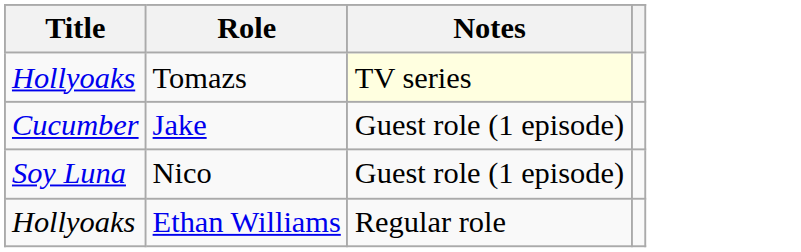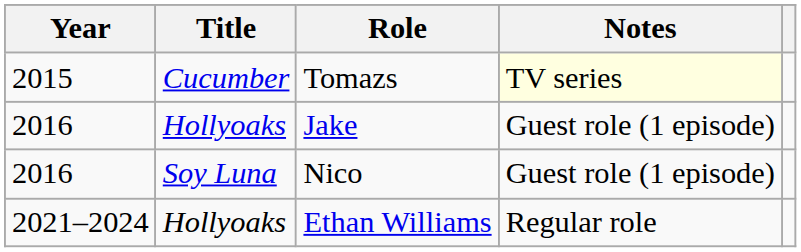 <table class="wikitable sortable plainrowheaders">
 <tr>
+<th scope="col">Year</th>
 <th scope="col">Title</th>
 <th scope="col">Role</th>
 <th scope="col" class="unsortable">Notes</th>
 <th scope="col" class="unsortable"></th>
 </tr>
 <tr>
-<td><em><a href='#'>Hollyoaks</a></em></td>
+<td>2015</td>
+<td><em><a href='#'>Cucumber</a></em></td>
 <td>Tomazs</td>
 <td style="background: lightyellow;">TV series</td>
 <td align="center"></td>
 </tr>
 <tr>
-<td><em><a href='#'>Cucumber</a></em></td>
+<td>2016</td>
+<td><em><a href='#'>Hollyoaks</a></em></td>
 <td><a href='#'>Jake</a></td>
 <td>Guest role (1 episode)</td>
 <td align="center"></td>
 </tr>
 <tr>
+<td>2016</td>
 <td><em><a href='#'>Soy Luna</a></em></td>
 <td>Nico</td>
 <td>Guest role (1 episode)</td>
 <td></td>
 </tr>
 <tr>
+<td>2021–2024</td>
 <td><em>Hollyoaks</em></td>
 <td><a href='#'>Ethan Williams</a></td>
 <td>Regular role</td>
 <td align="center"></td>
 </tr>
 </table>
